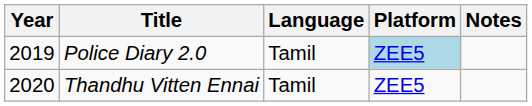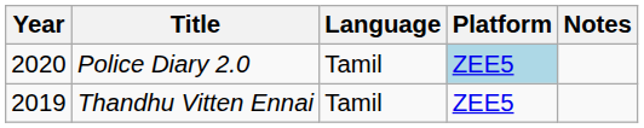 <table class="wikitable">
 <tr>
 <th>Year</th>
 <th>Title</th>
 <th>Language</th>
 <th>Platform</th>
 <th>Notes</th>
 </tr>
 <tr>
-<td>2019</td>
+<td>2020</td>
 <td><em>Police Diary 2.0</em></td>
 <td>Tamil</td>
 <td style="background: lightblue;"><a href='#'>ZEE5</a></td>
 <td></td>
 </tr>
 <tr>
-<td>2020</td>
+<td>2019</td>
 <td><em>Thandhu Vitten Ennai</em></td>
 <td>Tamil</td>
 <td><a href='#'>ZEE5</a></td>
 <td></td>
 </tr>
 </table>
